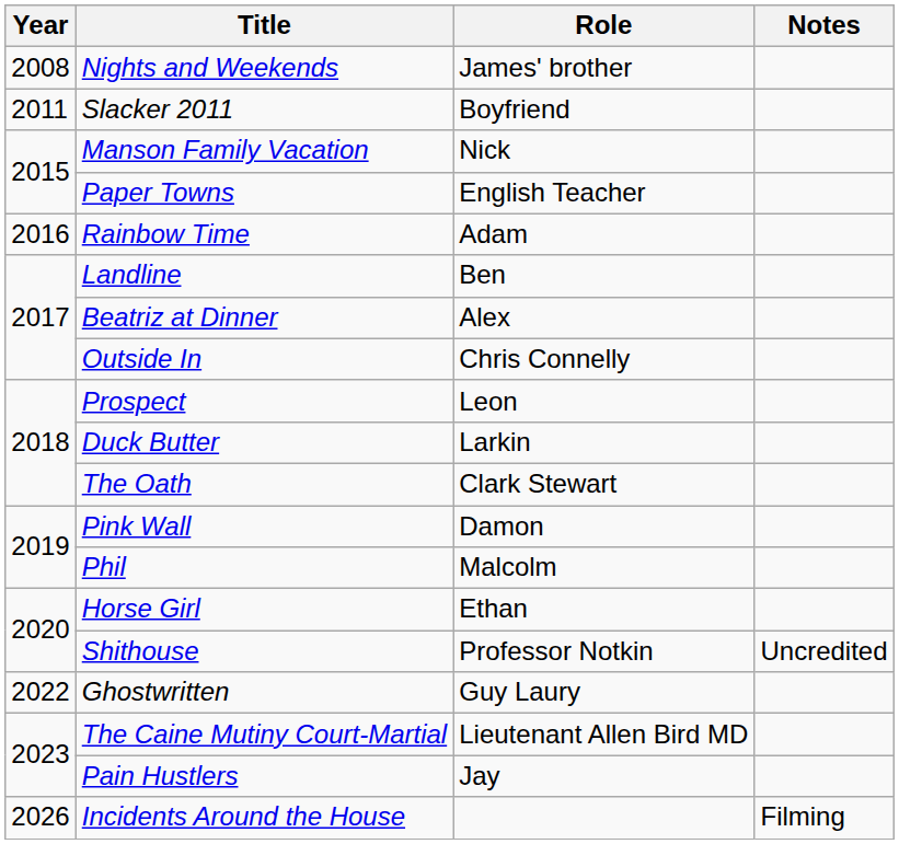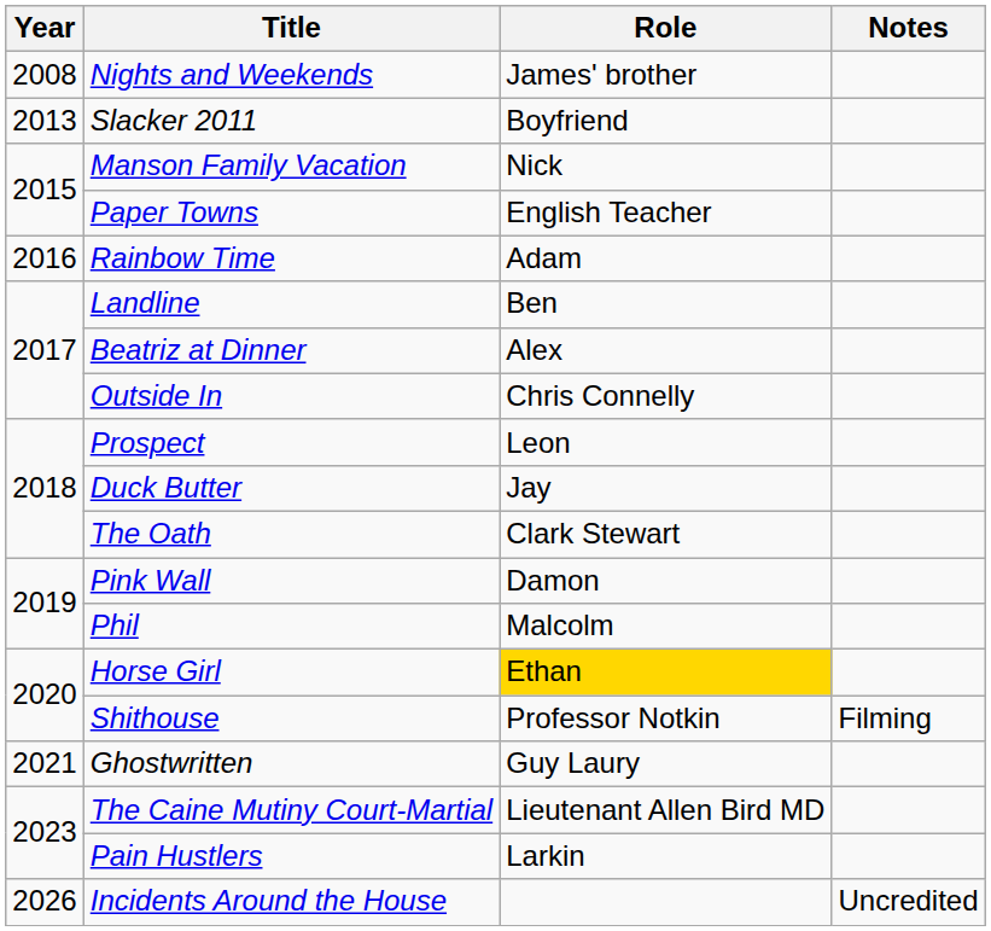 <table class="wikitable sortable">
 <tr>
 <th>Year</th>
 <th>Title</th>
 <th>Role</th>
 <th>Notes</th>
 </tr>
 <tr>
 <td>2008</td>
 <td><em><a href='#'>Nights and Weekends</a></em></td>
 <td>James' brother</td>
 <td></td>
 </tr>
 <tr>
-<td>2011</td>
+<td>2013</td>
 <td><em>Slacker 2011</em></td>
 <td>Boyfriend</td>
 <td></td>
 </tr>
 <tr>
 <td rowspan=2>2015</td>
 <td><em><a href='#'>Manson Family Vacation</a></em></td>
 <td>Nick</td>
 <td></td>
 </tr>
 <tr>
 <td><em><a href='#'>Paper Towns</a></em></td>
 <td>English Teacher</td>
 <td></td>
 </tr>
 <tr>
 <td>2016</td>
 <td><em><a href='#'>Rainbow Time</a></em></td>
 <td>Adam</td>
 <td></td>
 </tr>
 <tr>
 <td rowspan=3>2017</td>
 <td><em><a href='#'>Landline</a></em></td>
 <td>Ben</td>
 <td></td>
 </tr>
 <tr>
 <td><em><a href='#'>Beatriz at Dinner</a></em></td>
 <td>Alex</td>
 <td></td>
 </tr>
 <tr>
 <td><em><a href='#'>Outside In</a></em></td>
 <td>Chris Connelly</td>
 <td></td>
 </tr>
 <tr>
 <td rowspan=3>2018</td>
 <td><em><a href='#'>Prospect</a></em></td>
 <td>Leon</td>
 <td></td>
 </tr>
 <tr>
 <td><em><a href='#'>Duck Butter</a></em></td>
-<td>Larkin</td>
+<td>Jay</td>
 <td></td>
 </tr>
 <tr>
 <td><em><a href='#'>The Oath</a></em></td>
 <td>Clark Stewart</td>
 <td></td>
 </tr>
 <tr>
 <td rowspan=2>2019</td>
 <td><em><a href='#'>Pink Wall</a></em></td>
 <td>Damon</td>
 <td></td>
 </tr>
 <tr>
 <td><em><a href='#'>Phil</a></em></td>
 <td>Malcolm</td>
 <td></td>
 </tr>
 <tr>
 <td rowspan=2>2020</td>
 <td><em><a href='#'>Horse Girl</a></em></td>
-<td>Ethan</td>
+<td style="background: gold;">Ethan</td>
 <td></td>
 </tr>
 <tr>
 <td><em><a href='#'>Shithouse</a></em></td>
 <td>Professor Notkin</td>
-<td>Uncredited</td>
+<td>Filming</td>
 </tr>
 <tr>
-<td>2022</td>
+<td>2021</td>
 <td><em>Ghostwritten</em></td>
 <td>Guy Laury</td>
 <td></td>
 </tr>
 <tr>
 <td rowspan=2>2023</td>
 <td><em><a href='#'>The Caine Mutiny Court-Martial</a></em></td>
 <td>Lieutenant Allen Bird MD</td>
 <td></td>
 </tr>
 <tr>
 <td><em><a href='#'>Pain Hustlers</a></em></td>
-<td>Jay</td>
+<td>Larkin</td>
 <td></td>
 </tr>
 <tr>
 <td>2026</td>
 <td><a href='#'><em>Incidents Around the House</em></a></td>
 <td></td>
-<td>Filming</td>
+<td>Uncredited</td>
 </tr>
 </table>
